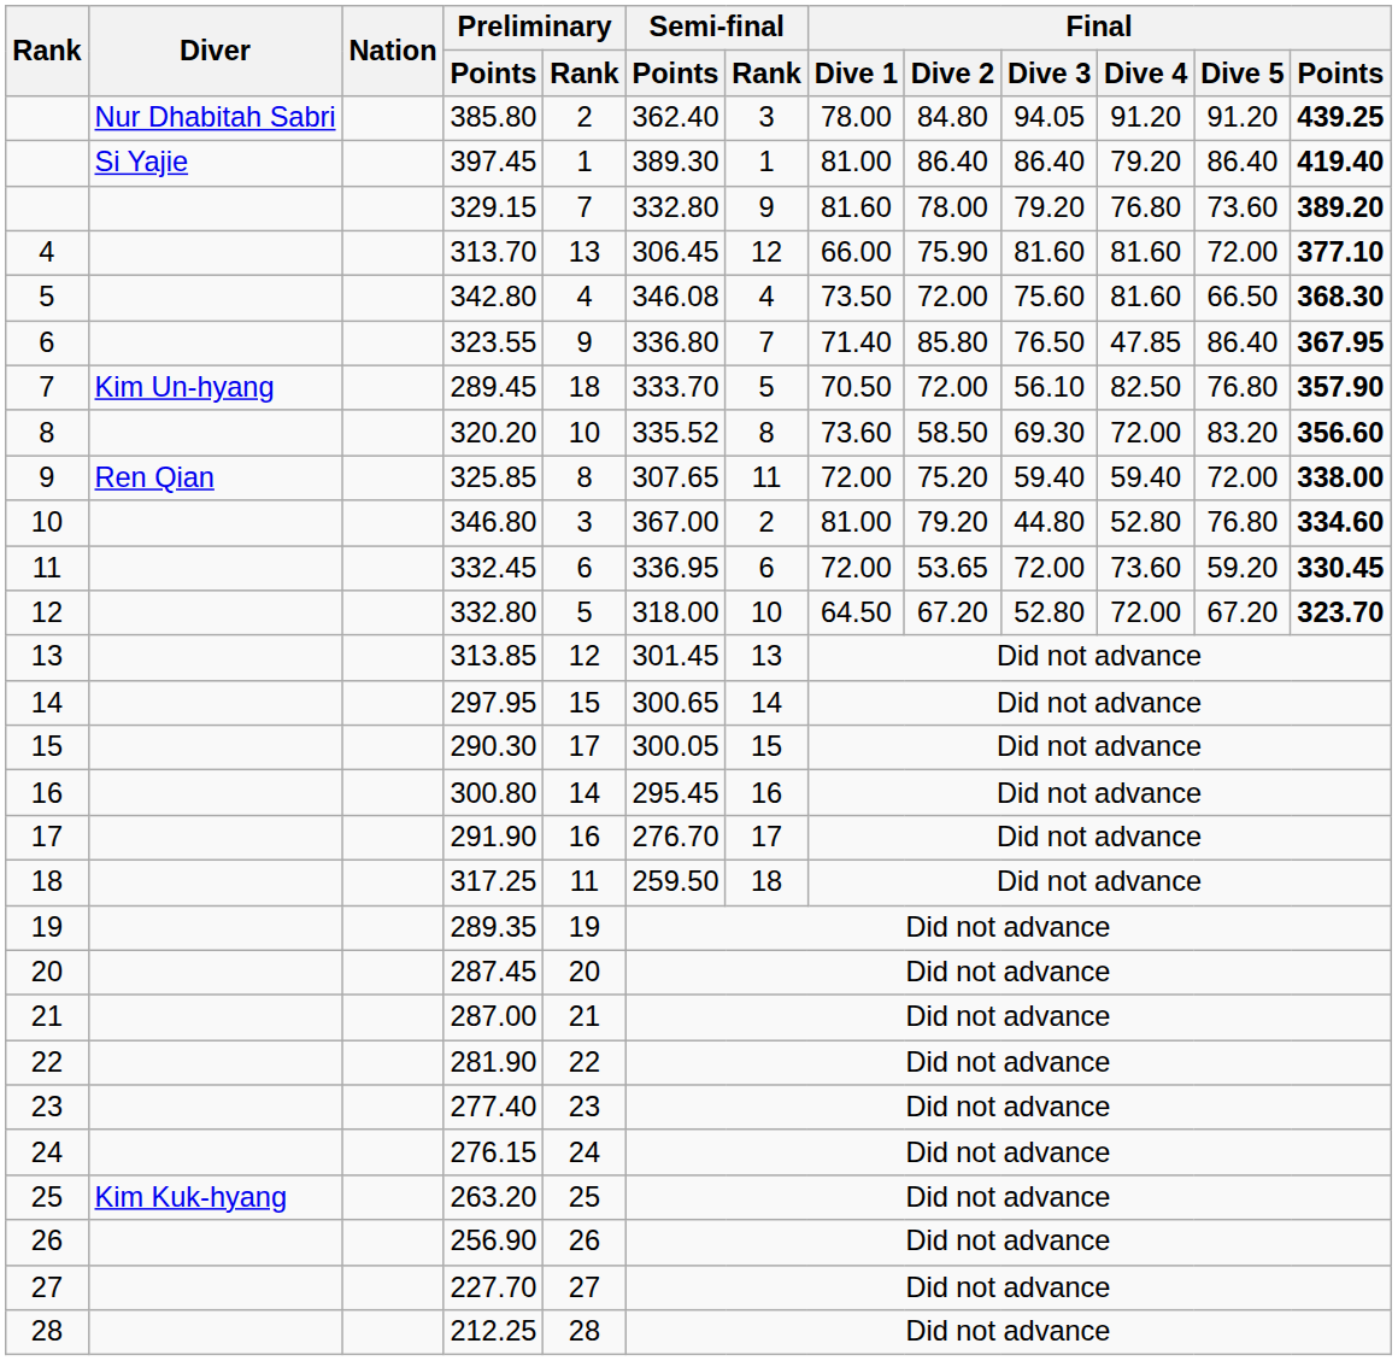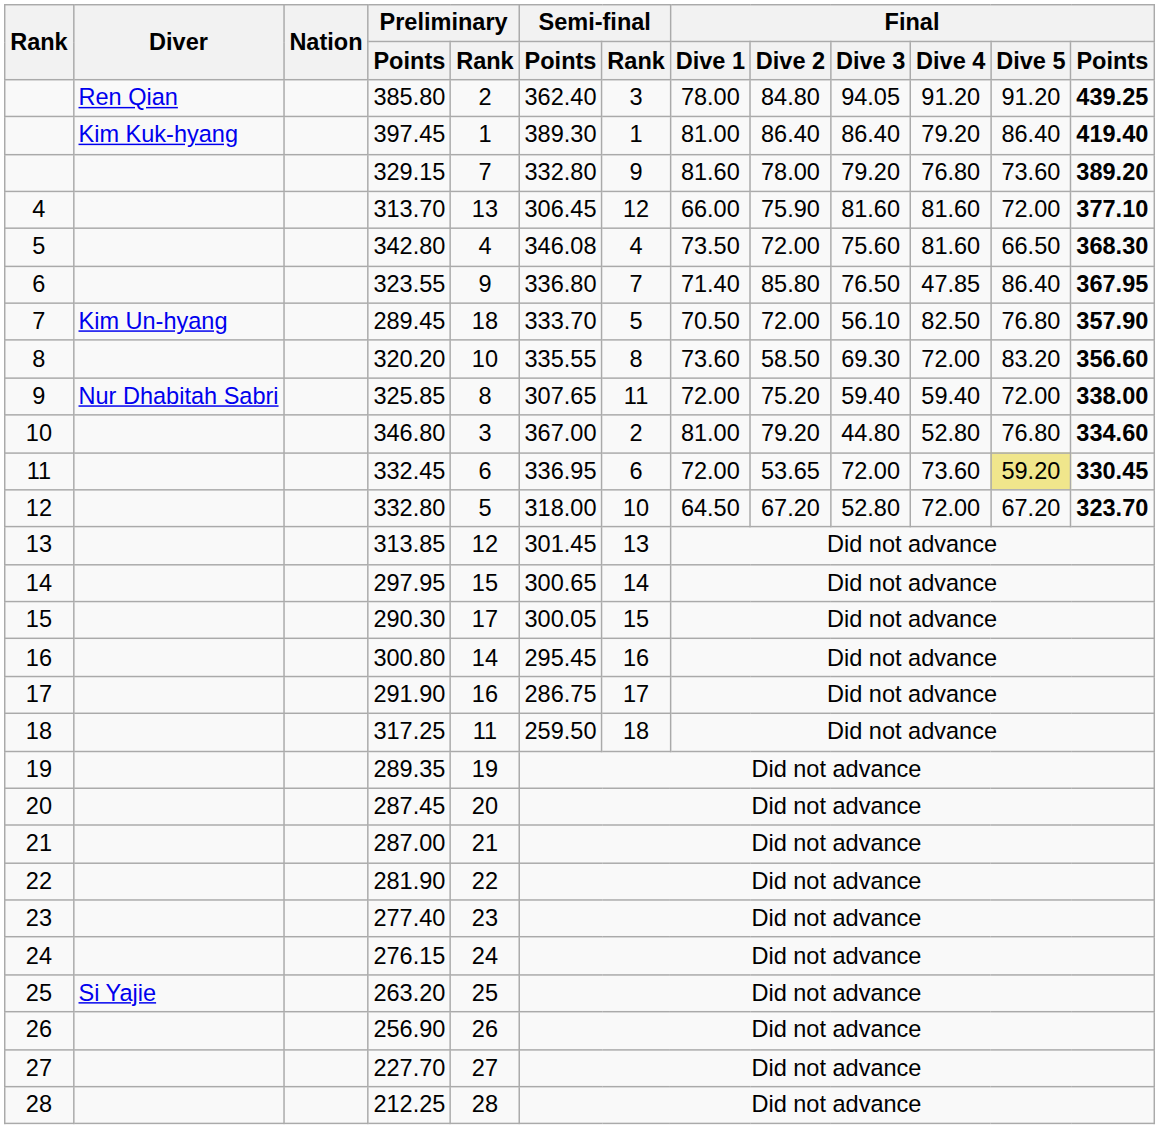 <table style="text-align:center" class="wikitable sortable">
 <tr>
 <th rowspan="2" data-sort-type=number>Rank</th>
 <th rowspan="2">Diver</th>
 <th rowspan=2>Nation</th>
 <th colspan="2">Preliminary</th>
 <th colspan="2">Semi-final</th>
 <th colspan="6">Final</th>
 </tr>
 <tr>
 <th>Points</th>
 <th>Rank</th>
 <th>Points</th>
 <th>Rank</th>
 <th>Dive 1</th>
 <th>Dive 2</th>
 <th>Dive 3</th>
 <th>Dive 4</th>
 <th>Dive 5</th>
 <th>Points</th>
 </tr>
 <tr>
 <td></td>
-<td align="left"><a href='#'>Nur Dhabitah Sabri</a></td>
+<td align="left"><a href='#'>Ren Qian</a></td>
 <td align=left></td>
 <td>385.80</td>
 <td>2</td>
 <td>362.40</td>
 <td>3</td>
 <td>78.00</td>
 <td>84.80</td>
 <td>94.05</td>
 <td>91.20</td>
 <td>91.20</td>
 <td><strong>439.25</strong></td>
 </tr>
 <tr>
 <td></td>
-<td align="left"><a href='#'>Si Yajie</a></td>
+<td align="left"><a href='#'>Kim Kuk-hyang</a></td>
 <td align=left></td>
 <td>397.45</td>
 <td>1</td>
 <td>389.30</td>
 <td>1</td>
 <td>81.00</td>
 <td>86.40</td>
 <td>86.40</td>
 <td>79.20</td>
 <td>86.40</td>
 <td><strong>419.40</strong></td>
 </tr>
 <tr>
 <td></td>
 <td align="left"></td>
 <td align=left></td>
 <td>329.15</td>
 <td>7</td>
 <td>332.80</td>
 <td>9</td>
 <td>81.60</td>
 <td>78.00</td>
 <td>79.20</td>
 <td>76.80</td>
 <td>73.60</td>
 <td><strong>389.20</strong></td>
 </tr>
 <tr>
 <td>4</td>
 <td align="left"></td>
 <td align=left></td>
 <td>313.70</td>
 <td>13</td>
 <td>306.45</td>
 <td>12</td>
 <td>66.00</td>
 <td>75.90</td>
 <td>81.60</td>
 <td>81.60</td>
 <td>72.00</td>
 <td><strong>377.10</strong></td>
 </tr>
 <tr>
 <td>5</td>
 <td align="left"></td>
 <td align=left></td>
 <td>342.80</td>
 <td>4</td>
 <td>346.08</td>
 <td>4</td>
 <td>73.50</td>
 <td>72.00</td>
 <td>75.60</td>
 <td>81.60</td>
 <td>66.50</td>
 <td><strong>368.30</strong></td>
 </tr>
 <tr>
 <td>6</td>
 <td align="left"></td>
 <td align=left></td>
 <td>323.55</td>
 <td>9</td>
 <td>336.80</td>
 <td>7</td>
 <td>71.40</td>
 <td>85.80</td>
 <td>76.50</td>
 <td>47.85</td>
 <td>86.40</td>
 <td><strong>367.95</strong></td>
 </tr>
 <tr>
 <td>7</td>
 <td align="left"><a href='#'>Kim Un-hyang</a></td>
 <td align=left></td>
 <td>289.45</td>
 <td>18</td>
 <td>333.70</td>
 <td>5</td>
 <td>70.50</td>
 <td>72.00</td>
 <td>56.10</td>
 <td>82.50</td>
 <td>76.80</td>
 <td><strong>357.90</strong></td>
 </tr>
 <tr>
 <td>8</td>
 <td align="left"></td>
 <td align=left></td>
 <td>320.20</td>
 <td>10</td>
-<td>335.52</td>
+<td>335.55</td>
 <td>8</td>
 <td>73.60</td>
 <td>58.50</td>
 <td>69.30</td>
 <td>72.00</td>
 <td>83.20</td>
 <td><strong>356.60</strong></td>
 </tr>
 <tr>
 <td>9</td>
-<td align="left"><a href='#'>Ren Qian</a></td>
+<td align="left"><a href='#'>Nur Dhabitah Sabri</a></td>
 <td align=left></td>
 <td>325.85</td>
 <td>8</td>
 <td>307.65</td>
 <td>11</td>
 <td>72.00</td>
 <td>75.20</td>
 <td>59.40</td>
 <td>59.40</td>
 <td>72.00</td>
 <td><strong>338.00</strong></td>
 </tr>
 <tr>
 <td>10</td>
 <td align="left"></td>
 <td align=left></td>
 <td>346.80</td>
 <td>3</td>
 <td>367.00</td>
 <td>2</td>
 <td>81.00</td>
 <td>79.20</td>
 <td>44.80</td>
 <td>52.80</td>
 <td>76.80</td>
 <td><strong>334.60</strong></td>
 </tr>
 <tr>
 <td>11</td>
 <td align="left"></td>
 <td align=left></td>
 <td>332.45</td>
 <td>6</td>
 <td>336.95</td>
 <td>6</td>
 <td>72.00</td>
 <td>53.65</td>
 <td>72.00</td>
 <td>73.60</td>
-<td>59.20</td>
+<td style="background: khaki;">59.20</td>
 <td><strong>330.45</strong></td>
 </tr>
 <tr>
 <td>12</td>
 <td align="left"></td>
 <td align=left></td>
 <td>332.80</td>
 <td>5</td>
 <td>318.00</td>
 <td>10</td>
 <td>64.50</td>
 <td>67.20</td>
 <td>52.80</td>
 <td>72.00</td>
 <td>67.20</td>
 <td><strong>323.70</strong></td>
 </tr>
 <tr>
 <td>13</td>
 <td align="left"></td>
 <td align=left></td>
 <td>313.85</td>
 <td>12</td>
 <td>301.45</td>
 <td>13</td>
 <td colspan="6">Did not advance</td>
 </tr>
 <tr>
 <td>14</td>
 <td align="left"></td>
 <td align=left></td>
 <td>297.95</td>
 <td>15</td>
 <td>300.65</td>
 <td>14</td>
 <td colspan="6">Did not advance</td>
 </tr>
 <tr>
 <td>15</td>
 <td align="left"></td>
 <td align=left></td>
 <td>290.30</td>
 <td>17</td>
 <td>300.05</td>
 <td>15</td>
 <td colspan="6">Did not advance</td>
 </tr>
 <tr>
 <td>16</td>
 <td align="left"></td>
 <td align=left></td>
 <td>300.80</td>
 <td>14</td>
 <td>295.45</td>
 <td>16</td>
 <td colspan="6">Did not advance</td>
 </tr>
 <tr>
 <td>17</td>
 <td align="left"></td>
 <td align=left></td>
 <td>291.90</td>
 <td>16</td>
-<td>276.70</td>
+<td>286.75</td>
 <td>17</td>
 <td colspan="6">Did not advance</td>
 </tr>
 <tr>
 <td>18</td>
 <td align="left"></td>
 <td align=left></td>
 <td>317.25</td>
 <td>11</td>
 <td>259.50</td>
 <td>18</td>
 <td colspan="6">Did not advance</td>
 </tr>
 <tr>
 <td>19</td>
 <td align="left"></td>
 <td align=left></td>
 <td>289.35</td>
 <td>19</td>
 <td colspan="8">Did not advance</td>
 </tr>
 <tr>
 <td>20</td>
 <td align="left"></td>
 <td align=left></td>
 <td>287.45</td>
 <td>20</td>
 <td colspan="8">Did not advance</td>
 </tr>
 <tr>
 <td>21</td>
 <td align="left"></td>
 <td align=left></td>
 <td>287.00</td>
 <td>21</td>
 <td colspan="8">Did not advance</td>
 </tr>
 <tr>
 <td>22</td>
 <td align="left"></td>
 <td align=left></td>
 <td>281.90</td>
 <td>22</td>
 <td colspan="8">Did not advance</td>
 </tr>
 <tr>
 <td>23</td>
 <td align="left"></td>
 <td align=left></td>
 <td>277.40</td>
 <td>23</td>
 <td colspan="8">Did not advance</td>
 </tr>
 <tr>
 <td>24</td>
 <td align="left"></td>
 <td align=left></td>
 <td>276.15</td>
 <td>24</td>
 <td colspan="8">Did not advance</td>
 </tr>
 <tr>
 <td>25</td>
-<td align="left"><a href='#'>Kim Kuk-hyang</a></td>
+<td align="left"><a href='#'>Si Yajie</a></td>
 <td align=left></td>
 <td>263.20</td>
 <td>25</td>
 <td colspan="8">Did not advance</td>
 </tr>
 <tr>
 <td>26</td>
 <td align="left"></td>
 <td align=left></td>
 <td>256.90</td>
 <td>26</td>
 <td colspan="8">Did not advance</td>
 </tr>
 <tr>
 <td>27</td>
 <td align="left"></td>
 <td align=left></td>
 <td>227.70</td>
 <td>27</td>
 <td colspan="8">Did not advance</td>
 </tr>
 <tr>
 <td>28</td>
 <td align="left"></td>
 <td align=left></td>
 <td>212.25</td>
 <td>28</td>
 <td colspan="8">Did not advance</td>
 </tr>
 </table>
